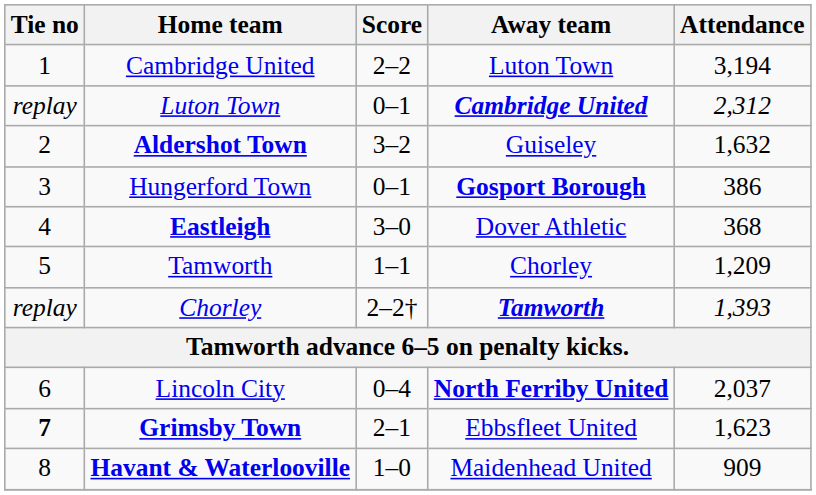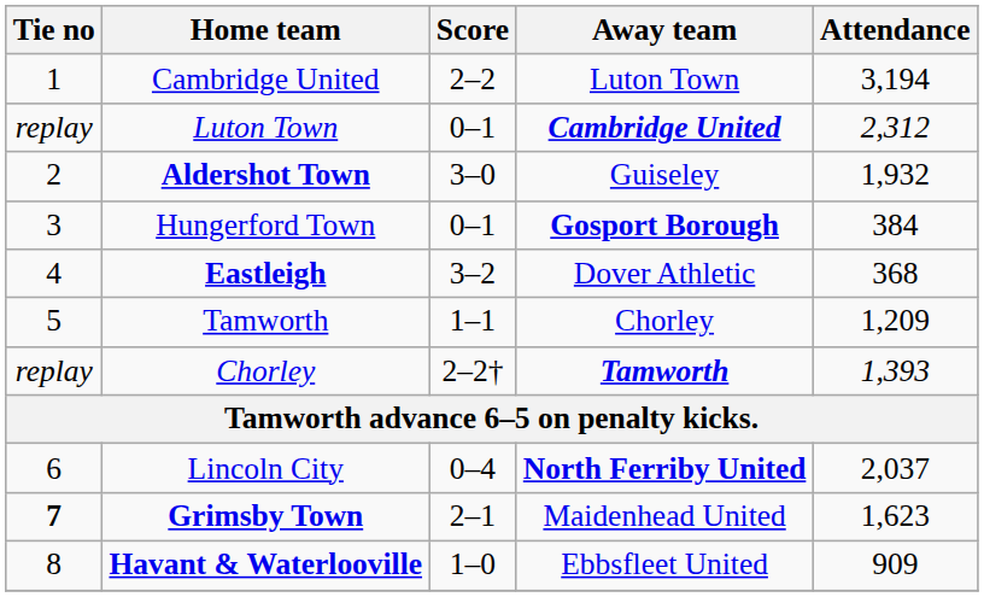 <table class="wikitable" style="text-align:center">
 <tr>
 <th>Tie no</th>
 <th>Home team</th>
 <th>Score</th>
 <th>Away team</th>
 <th>Attendance</th>
 </tr>
 <tr>
 <td>1</td>
 <td><a href='#'>Cambridge United</a></td>
 <td>2–2</td>
 <td><a href='#'>Luton Town</a></td>
 <td>3,194</td>
 </tr>
 <tr>
 <td><em>replay</em></td>
 <td><em><a href='#'>Luton Town</a></em></td>
 <td>0–1</td>
 <td><strong><em><a href='#'>Cambridge United</a></em></strong></td>
 <td><em>2,312</em></td>
 </tr>
 <tr>
 <td>2</td>
 <td><strong><a href='#'>Aldershot Town</a></strong></td>
-<td>3–2</td>
+<td>3–0</td>
 <td><a href='#'>Guiseley</a></td>
-<td>1,632</td>
+<td>1,932</td>
 </tr>
 <tr>
 <td>3</td>
 <td><a href='#'>Hungerford Town</a></td>
 <td>0–1</td>
 <td><strong><a href='#'>Gosport Borough</a></strong></td>
-<td>386</td>
+<td>384</td>
 </tr>
 <tr>
 <td>4</td>
 <td><strong><a href='#'>Eastleigh</a></strong></td>
-<td>3–0</td>
+<td>3–2</td>
 <td><a href='#'>Dover Athletic</a></td>
 <td>368</td>
 </tr>
 <tr>
 <td>5</td>
 <td><a href='#'>Tamworth</a></td>
 <td>1–1</td>
 <td><a href='#'>Chorley</a></td>
 <td>1,209</td>
 </tr>
 <tr>
 <td><em>replay</em></td>
 <td><em><a href='#'>Chorley</a></em></td>
 <td>2–2†</td>
 <td><strong><em><a href='#'>Tamworth</a></em></strong></td>
 <td><em>1,393</em></td>
 </tr>
 <tr>
 <th colspan="5">Tamworth advance 6–5 on penalty kicks.</th>
 </tr>
 <tr>
 <td>6</td>
 <td><a href='#'>Lincoln City</a></td>
 <td>0–4</td>
 <td><strong><a href='#'>North Ferriby United</a></strong></td>
 <td>2,037</td>
 </tr>
 <tr>
 <td><strong>7</strong></td>
 <td><strong><a href='#'>Grimsby Town</a></strong></td>
 <td>2–1</td>
-<td><a href='#'>Ebbsfleet United</a></td>
+<td><a href='#'>Maidenhead United</a></td>
 <td>1,623</td>
 </tr>
 <tr>
 <td>8</td>
 <td><strong><a href='#'>Havant & Waterlooville</a></strong></td>
 <td>1–0</td>
-<td><a href='#'>Maidenhead United</a></td>
+<td><a href='#'>Ebbsfleet United</a></td>
 <td>909</td>
 </tr>
 <tr>
 </tr>
 </table>
